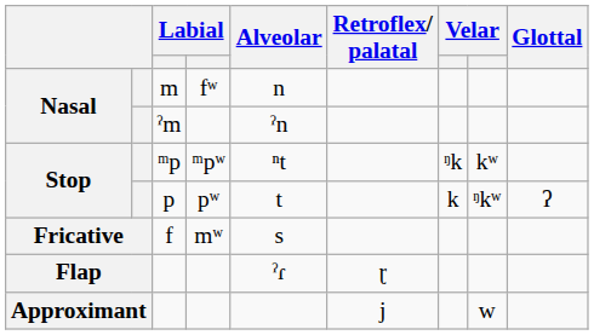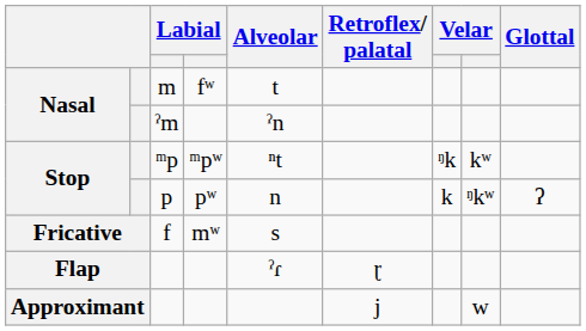 <table class="wikitable IPA">
 <tr>
 <th colspan="2" rowspan="2"></th>
 <th colspan="2"><a href='#'>Labial</a></th>
 <th rowspan="2"><a href='#'>Alveolar</a></th>
 <th rowspan="2"><a href='#'>Retroflex</a>/<br><a href='#'>palatal</a></th>
 <th colspan="2"><a href='#'>Velar</a></th>
 <th rowspan="2"><a href='#'>Glottal</a></th>
 </tr>
 <tr align="center">
 <th></th>
 <th></th>
 <th></th>
 <th></th>
 </tr>
 <tr align="center">
 <th rowspan="2">Nasal</th>
 <th></th>
 <td>m</td>
 <td>fʷ</td>
-<td>n</td>
+<td>t</td>
 <td></td>
 <td></td>
 <td></td>
 <td></td>
 </tr>
 <tr align="center">
 <th></th>
 <td>ˀm</td>
 <td></td>
 <td>ˀn</td>
 <td></td>
 <td></td>
 <td></td>
 <td></td>
 </tr>
 <tr align="center">
 <th rowspan="2">Stop</th>
 <th></th>
 <td>ᵐp</td>
 <td>ᵐpʷ</td>
 <td>ⁿt</td>
 <td></td>
 <td>ᵑk</td>
 <td>kʷ</td>
 <td></td>
 </tr>
 <tr align="center">
 <th></th>
 <td>p</td>
 <td>pʷ</td>
-<td>t</td>
+<td>n</td>
 <td></td>
 <td>k</td>
 <td>ᵑkʷ</td>
 <td>ʔ</td>
 </tr>
 <tr align="center">
 <th colspan="2">Fricative</th>
 <td>f</td>
 <td>mʷ</td>
 <td>s</td>
 <td></td>
 <td></td>
 <td></td>
 <td></td>
 </tr>
 <tr align="center">
 <th colspan="2">Flap</th>
 <td></td>
 <td></td>
 <td>ˀɾ</td>
 <td>ɽ</td>
 <td></td>
 <td></td>
 <td></td>
 </tr>
 <tr align="center">
 <th colspan="2">Approximant</th>
 <td></td>
 <td></td>
 <td></td>
 <td>j</td>
 <td></td>
 <td>w</td>
 <td></td>
 </tr>
 </table>
